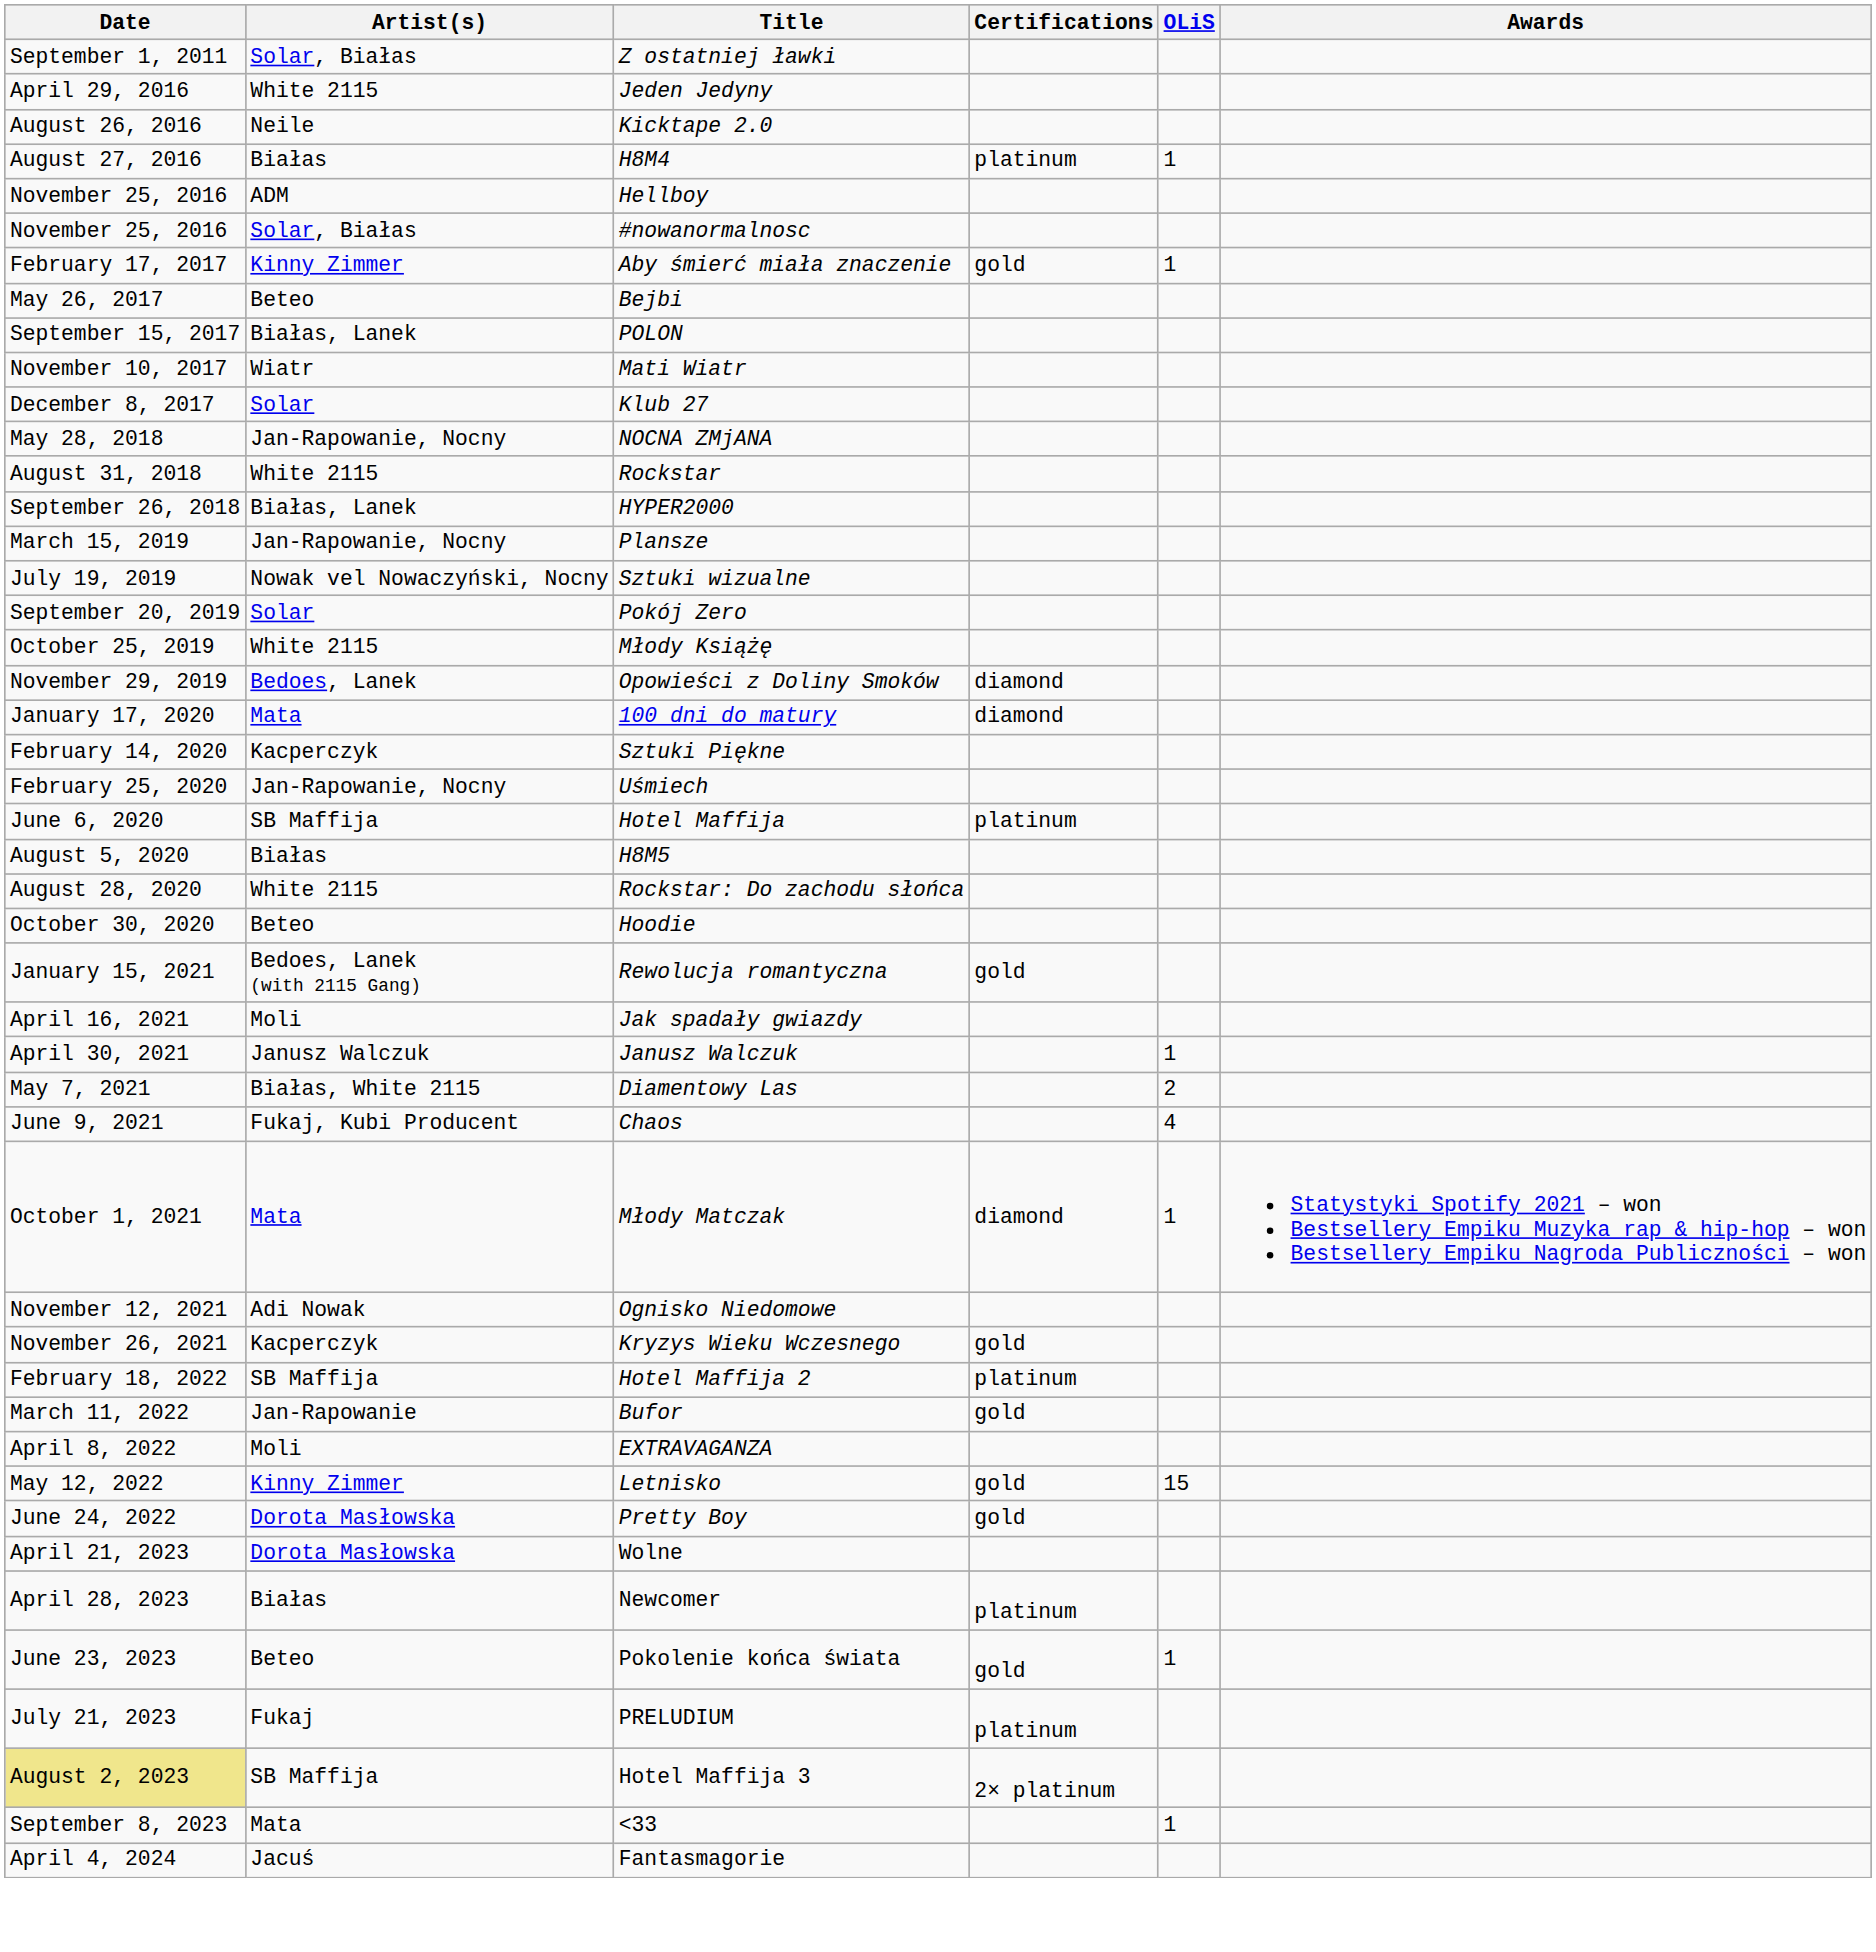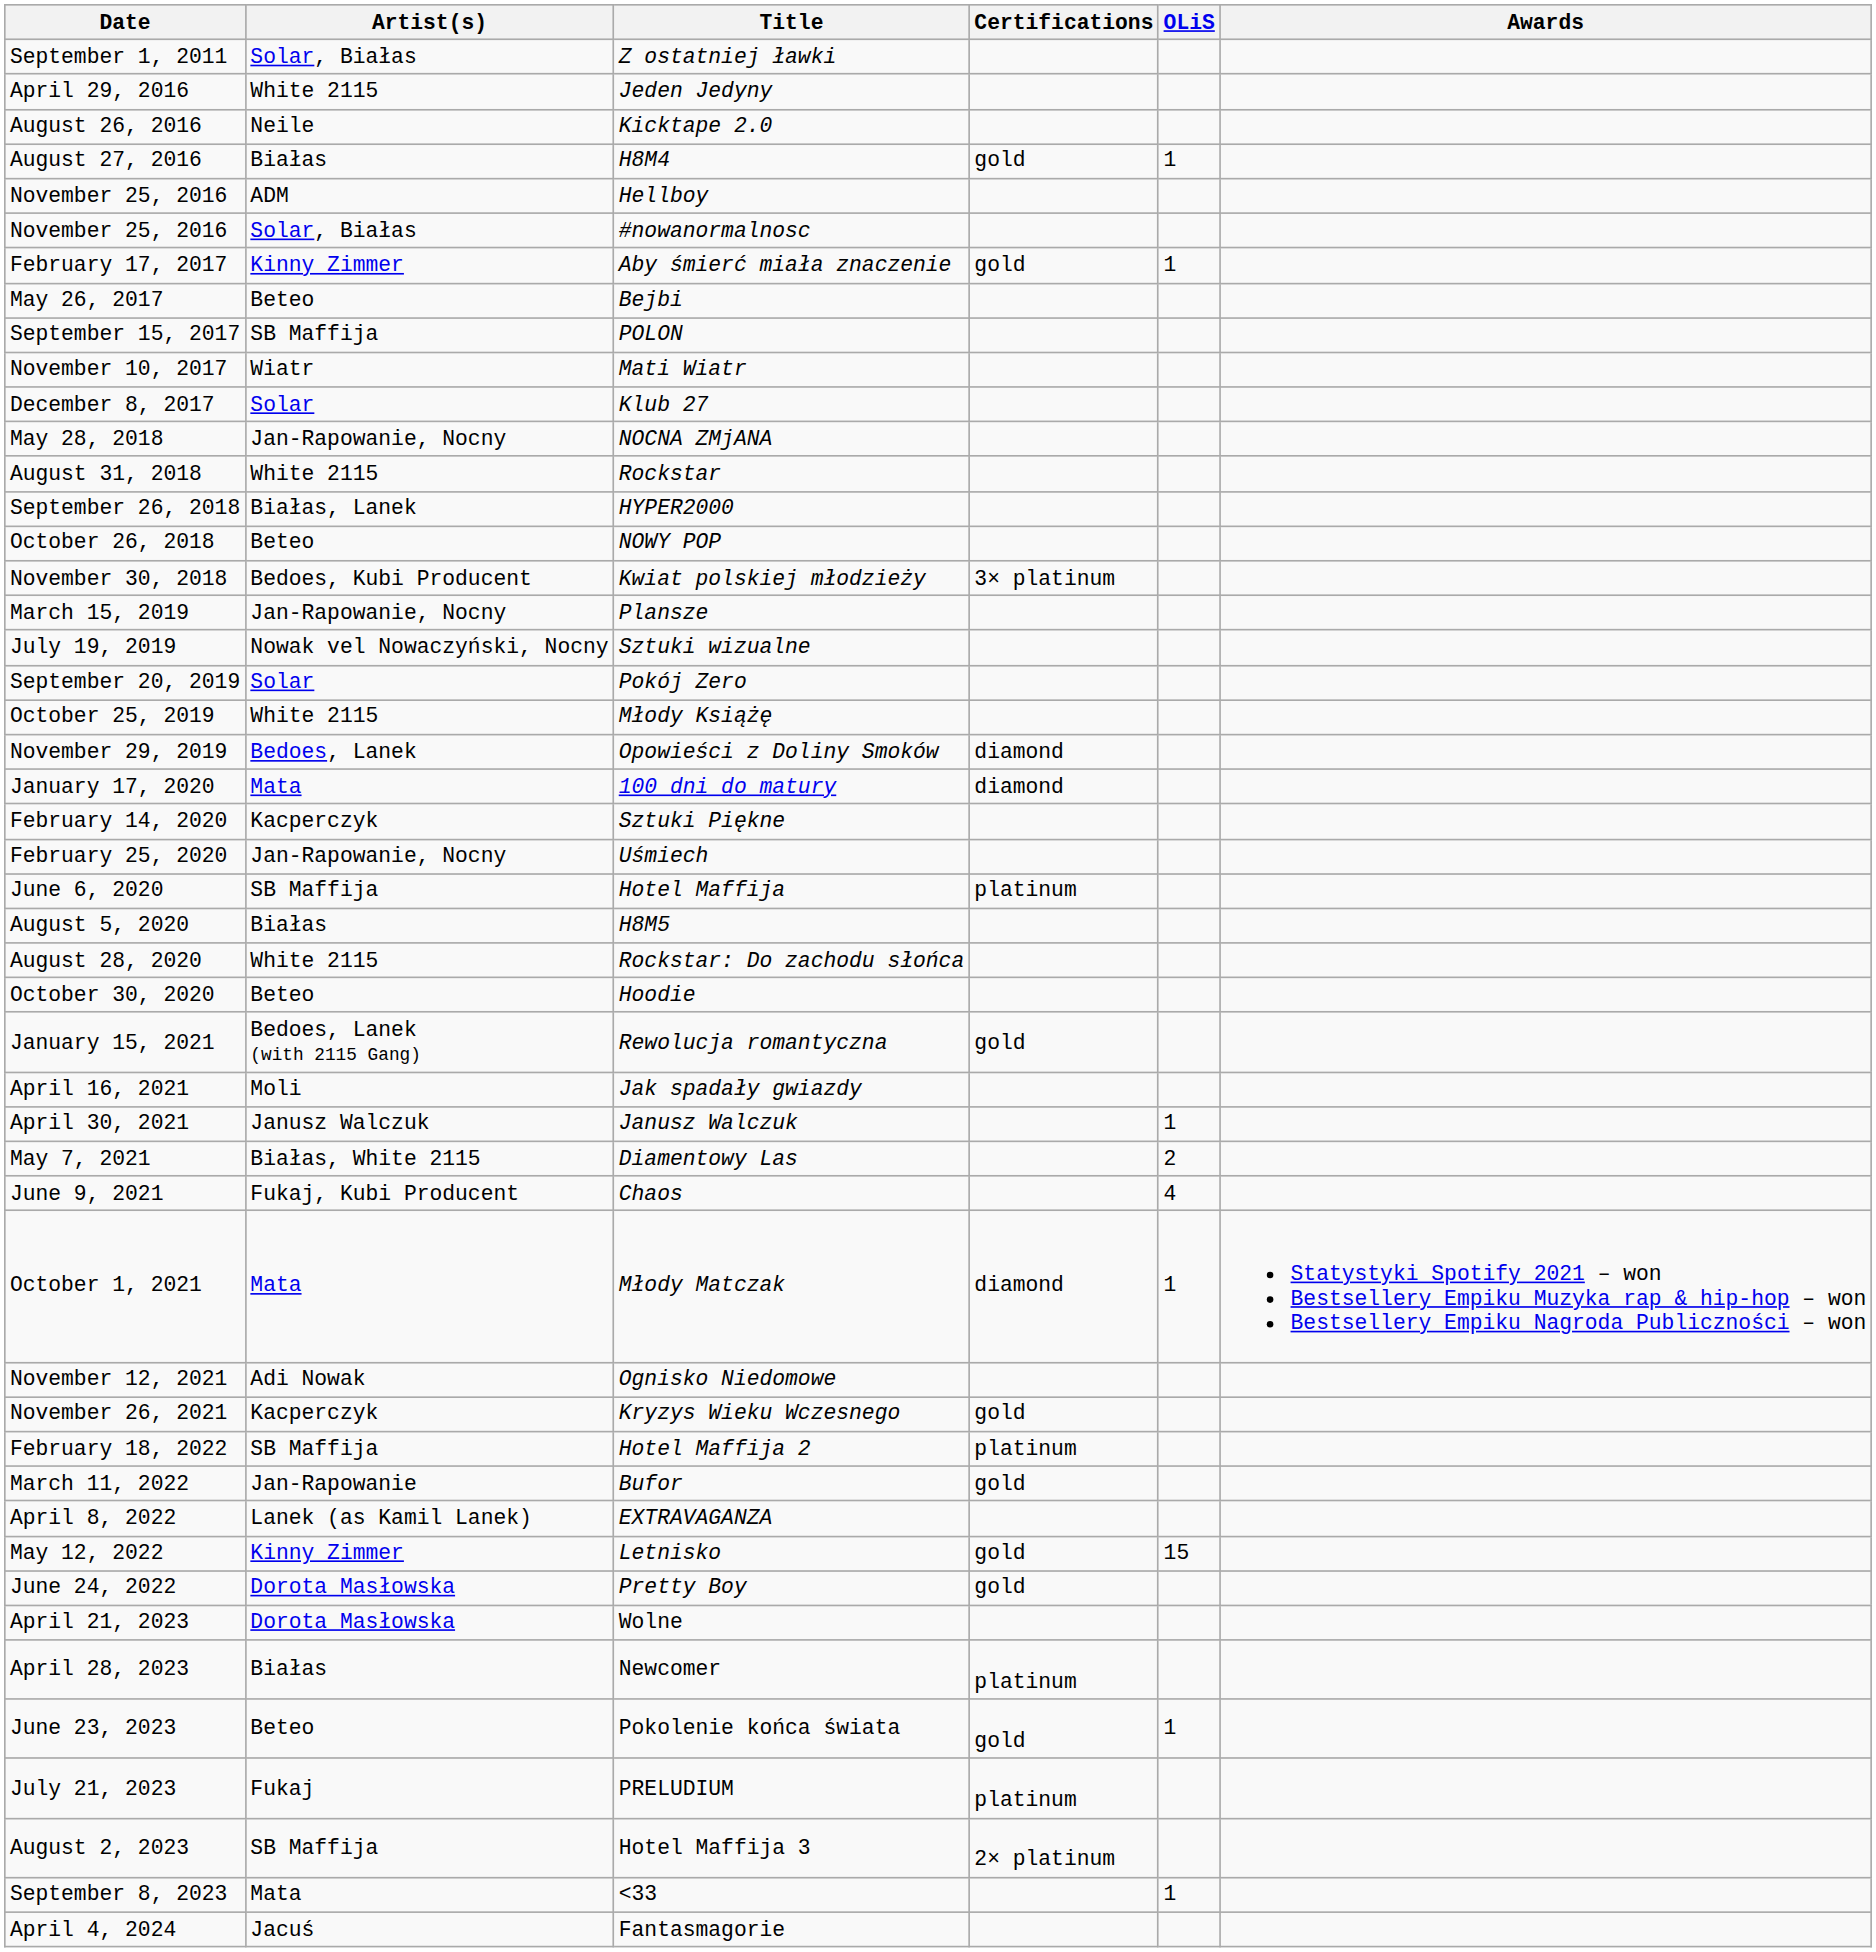 <table class="wikitable">
 <tr>
 <th>Date</th>
 <th>Artist(s)</th>
 <th>Title</th>
 <th>Certifications</th>
 <th><a href='#'>OLiS</a></th>
 <th>Awards</th>
 </tr>
 <tr>
 <td>September 1, 2011</td>
 <td><a href='#'>Solar</a>, Białas</td>
 <td><em>Z ostatniej ławki</em></td>
 <td></td>
 <td></td>
 <td></td>
 </tr>
 <tr>
 <td>April 29, 2016</td>
 <td>White 2115</td>
 <td><em>Jeden Jedyny</em></td>
 <td></td>
 <td></td>
 <td></td>
 </tr>
 <tr>
 <td>August 26, 2016</td>
 <td>Neile</td>
 <td><em>Kicktape 2.0</em></td>
 <td></td>
 <td></td>
 <td></td>
 </tr>
 <tr>
 <td>August 27, 2016</td>
 <td>Białas</td>
 <td><em>H8M4</em></td>
-<td>platinum</td>
+<td>gold</td>
 <td>1</td>
 <td></td>
 </tr>
 <tr>
 <td>November 25, 2016</td>
 <td>ADM</td>
 <td><em>Hellboy</em></td>
 <td></td>
 <td></td>
 <td></td>
 </tr>
 <tr>
 <td>November 25, 2016</td>
 <td><a href='#'>Solar</a>, Białas</td>
 <td><em>#nowanormalnosc</em></td>
 <td></td>
 <td></td>
 <td></td>
 </tr>
 <tr>
 <td>February 17, 2017</td>
 <td><a href='#'>Kinny Zimmer</a></td>
 <td><em>Aby śmierć miała znaczenie</em></td>
 <td>gold</td>
 <td>1</td>
 </tr>
 <tr>
 <td>May 26, 2017</td>
 <td>Beteo</td>
 <td><em>Bejbi</em></td>
 <td></td>
 <td></td>
 <td></td>
 </tr>
 <tr>
 <td>September 15, 2017</td>
-<td>Białas, Lanek</td>
+<td>SB Maffija</td>
 <td><em>POLON</em></td>
 <td></td>
 <td></td>
 <td></td>
 </tr>
 <tr>
 <td>November 10, 2017</td>
 <td>Wiatr</td>
 <td><em>Mati Wiatr</em></td>
 <td></td>
 <td></td>
 <td></td>
 </tr>
 <tr>
 <td>December 8, 2017</td>
 <td><a href='#'>Solar</a></td>
 <td><em>Klub 27</em></td>
 <td></td>
 <td></td>
 <td></td>
 </tr>
 <tr>
 <td>May 28, 2018</td>
 <td>Jan-Rapowanie, Nocny</td>
 <td><em>NOCNA ZMjANA</em></td>
 <td></td>
 <td></td>
 <td></td>
 </tr>
 <tr>
 <td>August 31, 2018</td>
 <td>White 2115</td>
 <td><em>Rockstar</em></td>
 <td></td>
 <td></td>
 <td></td>
 </tr>
 <tr>
 <td>September 26, 2018</td>
 <td>Białas, Lanek</td>
 <td><em>HYPER2000</em></td>
 <td></td>
+<td></td>
+<td></td>
+</tr>
+<tr>
+<td>October 26, 2018</td>
+<td>Beteo</td>
+<td><em>NOWY POP</em></td>
+<td></td>
+<td></td>
+<td></td>
+</tr>
+<tr>
+<td>November 30, 2018</td>
+<td>Bedoes, Kubi Producent</td>
+<td><em>Kwiat polskiej młodzieży</em></td>
+<td>3× platinum</td>
 <td></td>
 <td></td>
 </tr>
 <tr>
 <td>March 15, 2019</td>
 <td>Jan-Rapowanie, Nocny</td>
 <td><em>Plansze</em></td>
 <td></td>
 <td></td>
 <td></td>
 </tr>
 <tr>
 <td>July 19, 2019</td>
 <td>Nowak vel Nowaczyński, Nocny</td>
 <td><em>Sztuki wizualne</em></td>
 <td></td>
 <td></td>
 <td></td>
 </tr>
 <tr>
 <td>September 20, 2019</td>
 <td><a href='#'>Solar</a></td>
 <td><em>Pokój Zero</em></td>
 <td></td>
 <td></td>
 <td></td>
 </tr>
 <tr>
 <td>October 25, 2019</td>
 <td>White 2115</td>
 <td><em>Młody Książę</em></td>
 <td></td>
 <td></td>
 <td></td>
 </tr>
 <tr>
 <td>November 29, 2019</td>
 <td><a href='#'>Bedoes</a>, Lanek</td>
 <td><em>Opowieści z Doliny Smoków</em></td>
 <td>diamond</td>
 <td></td>
 <td></td>
 </tr>
 <tr>
 <td>January 17, 2020</td>
 <td><a href='#'>Mata</a></td>
 <td><em><a href='#'>100 dni do matury</a></em></td>
 <td>diamond</td>
 <td></td>
 <td></td>
 </tr>
 <tr>
 <td>February 14, 2020</td>
 <td>Kacperczyk</td>
 <td><em>Sztuki Piękne</em></td>
 <td></td>
 <td></td>
 <td></td>
 </tr>
 <tr>
 <td>February 25, 2020</td>
 <td>Jan-Rapowanie, Nocny</td>
 <td><em>Uśmiech</em></td>
 <td></td>
 <td></td>
 <td></td>
 </tr>
 <tr>
 <td>June 6, 2020</td>
 <td>SB Maffija</td>
 <td><em>Hotel Maffija</em></td>
 <td>platinum</td>
 <td></td>
 <td></td>
 </tr>
 <tr>
 <td>August 5, 2020</td>
 <td>Białas</td>
 <td><em>H8M5</em></td>
 <td></td>
 <td></td>
 <td></td>
 </tr>
 <tr>
 <td>August 28, 2020</td>
 <td>White 2115</td>
 <td><em>Rockstar: Do zachodu słońca</em></td>
 <td></td>
 <td></td>
 <td></td>
 </tr>
 <tr>
 <td>October 30, 2020</td>
 <td>Beteo</td>
 <td><em>Hoodie</em></td>
 <td></td>
 <td></td>
 <td></td>
 </tr>
 <tr>
 <td>January 15, 2021</td>
 <td>Bedoes, Lanek<br><small>(with 2115 Gang)</small></td>
 <td><em>Rewolucja romantyczna</em></td>
 <td>gold</td>
 <td></td>
 </tr>
 <tr>
 <td>April 16, 2021</td>
 <td>Moli</td>
 <td><em>Jak spadały gwiazdy</em></td>
 <td></td>
 <td></td>
 <td></td>
 </tr>
 <tr>
 <td>April 30, 2021</td>
 <td>Janusz Walczuk</td>
 <td><em>Janusz Walczuk</em></td>
 <td></td>
 <td>1</td>
 <td></td>
 </tr>
 <tr>
 <td>May 7, 2021</td>
 <td>Białas, White 2115</td>
 <td><em>Diamentowy Las</em></td>
 <td></td>
 <td>2</td>
 <td></td>
 </tr>
 <tr>
 <td>June 9, 2021</td>
 <td>Fukaj, Kubi Producent</td>
 <td><em>Chaos</em></td>
 <td></td>
 <td>4</td>
 <td></td>
 </tr>
 <tr>
 <td>October 1, 2021</td>
 <td><a href='#'>Mata</a></td>
 <td><em>Młody Matczak</em></td>
 <td>diamond</td>
 <td>1</td>
 <td><br><ul><li><a href='#'>Statystyki Spotify 2021</a> – won</li><li><a href='#'>Bestsellery Empiku Muzyka rap & hip-hop</a> – won</li><li><a href='#'>Bestsellery Empiku Nagroda Publiczności</a> – won</li></ul></td>
 </tr>
 <tr>
 <td>November 12, 2021</td>
 <td>Adi Nowak</td>
 <td><em>Ognisko Niedomowe</em></td>
 <td></td>
 <td></td>
 <td></td>
 </tr>
 <tr>
 <td>November 26, 2021</td>
 <td>Kacperczyk</td>
 <td><em>Kryzys Wieku Wczesnego</em></td>
 <td>gold</td>
 <td></td>
 <td></td>
 </tr>
 <tr>
 <td>February 18, 2022</td>
 <td>SB Maffija</td>
 <td><em>Hotel Maffija 2</em></td>
 <td>platinum</td>
 <td></td>
 <td></td>
 </tr>
 <tr>
 <td>March 11, 2022</td>
 <td>Jan-Rapowanie</td>
 <td><em>Bufor</em></td>
 <td>gold</td>
 <td></td>
 <td></td>
 </tr>
 <tr>
 <td>April 8, 2022</td>
-<td>Moli</td>
+<td>Lanek (as Kamil Lanek)</td>
 <td><em>EXTRAVAGANZA</em></td>
 <td></td>
 <td></td>
 <td></td>
 </tr>
 <tr>
 <td>May 12, 2022</td>
 <td><a href='#'>Kinny Zimmer</a></td>
 <td><em>Letnisko</em></td>
 <td>gold</td>
 <td>15</td>
 <td></td>
 </tr>
 <tr>
 <td>June 24, 2022</td>
 <td><a href='#'>Dorota Masłowska</a></td>
 <td><em>Pretty Boy</em></td>
 <td>gold</td>
 <td></td>
 </tr>
 <tr>
 <td>April 21, 2023</td>
 <td><a href='#'>Dorota Masłowska</a></td>
 <td>Wolne</td>
 <td></td>
 <td></td>
 <td></td>
 </tr>
 <tr>
 <td>April 28, 2023</td>
 <td>Białas</td>
 <td>Newcomer</td>
 <td><br>platinum</td>
 <td></td>
 <td></td>
 </tr>
 <tr>
 <td>June 23, 2023</td>
 <td>Beteo</td>
 <td>Pokolenie końca świata</td>
 <td><br>gold</td>
 <td>1</td>
 <td></td>
 </tr>
 <tr>
 <td>July 21, 2023</td>
 <td>Fukaj</td>
 <td>PRELUDIUM</td>
 <td><br>platinum</td>
 <td></td>
 <td></td>
 </tr>
 <tr>
-<td style="background: khaki;">August 2, 2023</td>
+<td>August 2, 2023</td>
 <td>SB Maffija</td>
 <td>Hotel Maffija 3</td>
 <td><br>2× platinum</td>
 <td></td>
 <td></td>
 </tr>
 <tr>
 <td>September 8, 2023</td>
 <td>Mata</td>
 <td><33</td>
 <td></td>
 <td>1</td>
 <td></td>
 </tr>
 <tr>
 <td>April 4, 2024</td>
 <td>Jacuś</td>
 <td>Fantasmagorie</td>
 <td></td>
 <td></td>
 <td></td>
 </tr>
 </table>
